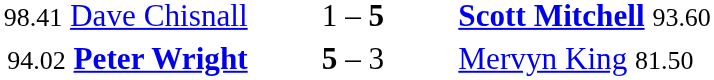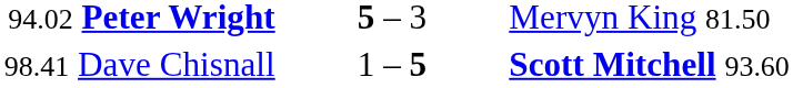 <table style="text-align:center">
 <tr>
 <th width=223></th>
 <th width=100></th>
 <th width=223></th>
 </tr>
 <tr>
+<td align=right><small><span>94.02</span></small> <strong><a href='#'>Peter Wright</a></strong> </td>
+<td><strong>5</strong> – 3</td>
+<td align=left> <a href='#'>Mervyn King</a> <small><span>81.50</span></small></td>
+</tr>
+<tr>
 <td align=right><small><span>98.41</span></small> <a href='#'>Dave Chisnall</a> </td>
 <td>1 – <strong>5</strong></td>
 <td align=left> <strong><a href='#'>Scott Mitchell</a></strong> <small><span>93.60</span></small></td>
 </tr>
-<tr>
-<td align=right><small><span>94.02</span></small> <strong><a href='#'>Peter Wright</a></strong> </td>
-<td><strong>5</strong> – 3</td>
-<td align=left> <a href='#'>Mervyn King</a> <small><span>81.50</span></small></td>
-</tr>
 </table>
